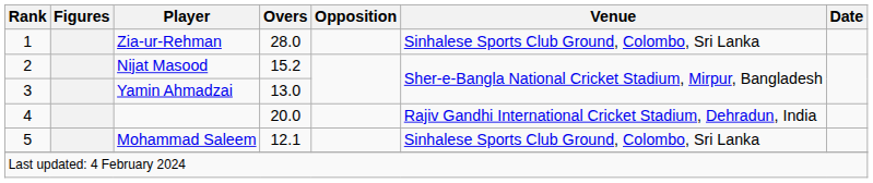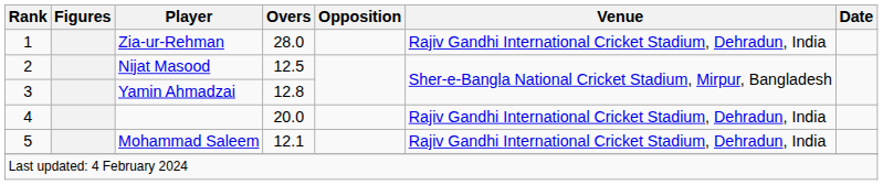 <table class="wikitable plainrowheaders sortable">
 <tr>
 <th scope=col>Rank</th>
 <th scope=col>Figures</th>
 <th scope=col>Player</th>
 <th scope=col>Overs</th>
 <th scope=col>Opposition</th>
 <th scope=col>Venue</th>
 <th scope=col>Date</th>
 </tr>
 <tr>
 <td align=center>1</td>
 <th scope=row style=text-align:center;></th>
 <td><a href='#'>Zia-ur-Rehman</a></td>
 <td align=center>28.0</td>
 <td></td>
-<td><a href='#'>Sinhalese Sports Club Ground</a>, <a href='#'>Colombo</a>, Sri Lanka</td>
+<td><a href='#'>Rajiv Gandhi International Cricket Stadium</a>, <a href='#'>Dehradun</a>, India</td>
 <td></td>
 </tr>
 <tr>
 <td align=center>2</td>
 <th scope=row style=text-align:center;></th>
 <td><a href='#'>Nijat Masood</a></td>
-<td align=center>15.2</td>
+<td align=center>12.5</td>
 <td rowspan=2></td>
 <td rowspan=2><a href='#'>Sher-e-Bangla National Cricket Stadium</a>, <a href='#'>Mirpur</a>, Bangladesh</td>
 <td rowspan=2></td>
 </tr>
 <tr>
 <td align=center>3</td>
 <th scope=row style=text-align:center;></th>
 <td><a href='#'>Yamin Ahmadzai</a></td>
-<td align=center>13.0</td>
+<td align=center>12.8</td>
 </tr>
 <tr>
 <td align=center>4</td>
 <th scope=row style=text-align:center;></th>
 <td></td>
 <td align=center>20.0</td>
 <td></td>
 <td><a href='#'>Rajiv Gandhi International Cricket Stadium</a>, <a href='#'>Dehradun</a>, India</td>
 <td></td>
 </tr>
 <tr>
 <td align=center>5</td>
 <th scope=row style=text-align:center;></th>
 <td><a href='#'>Mohammad Saleem</a></td>
 <td align=center>12.1</td>
 <td></td>
-<td><a href='#'>Sinhalese Sports Club Ground</a>, <a href='#'>Colombo</a>, Sri Lanka</td>
+<td><a href='#'>Rajiv Gandhi International Cricket Stadium</a>, <a href='#'>Dehradun</a>, India</td>
 <td></td>
 </tr>
 <tr>
 </tr>
 <tr class=sortbottom>
 <td colspan=7><small>Last updated: 4 February 2024</small></td>
 </tr>
 </table>
